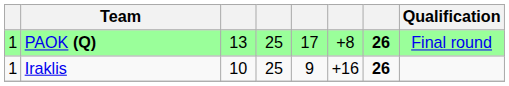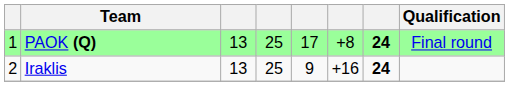 <table class="wikitable" style="text-align: center; font-size:100%">
 <tr>
 <th></th>
 <th width=190>Team</th>
 <th width=28></th>
 <th width=28></th>
 <th width=28></th>
 <th width=28></th>
 <th width=28></th>
 <th>Qualification</th>
 </tr>
 <tr bgcolor=#9AFF9A>
 <td>1</td>
 <td align=left><a href='#'>PAOK</a> <strong>(Q)</strong></td>
 <td>13</td>
 <td>25</td>
 <td>17</td>
 <td>+8</td>
-<td><strong>26</strong></td>
+<td><strong>24</strong></td>
 <td><a href='#'>Final round</a></td>
 </tr>
 <tr>
-<td>1</td>
+<td>2</td>
 <td align=left><a href='#'>Iraklis</a></td>
-<td>10</td>
+<td>13</td>
 <td>25</td>
 <td>9</td>
 <td>+16</td>
-<td><strong>26</strong></td>
+<td><strong>24</strong></td>
 <td></td>
 </tr>
 <tr>
 </tr>
 </table>
